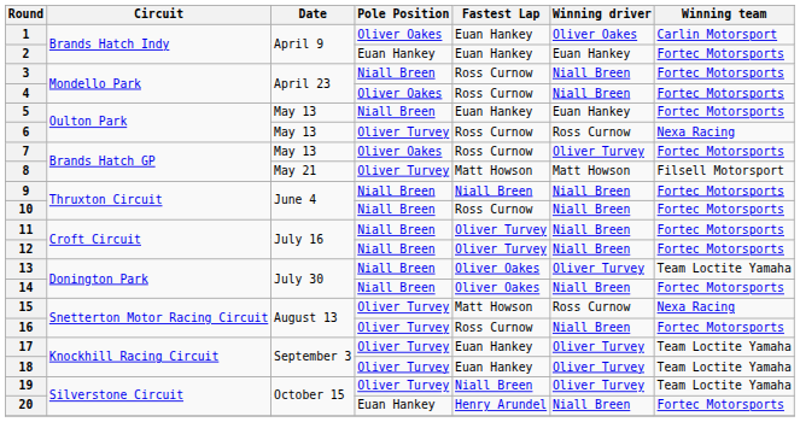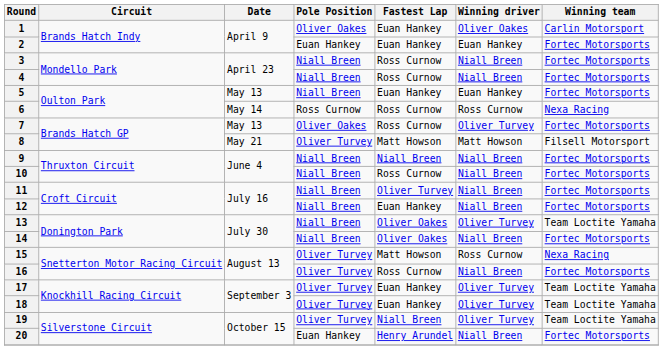 <table class="wikitable" style="font-size: 85%;">
 <tr>
 <th>Round</th>
 <th>Circuit</th>
 <th>Date</th>
 <th>Pole Position</th>
 <th>Fastest Lap</th>
 <th>Winning driver</th>
 <th>Winning team</th>
 </tr>
 <tr>
 <th>1</th>
 <td rowspan=2><a href='#'>Brands Hatch Indy</a></td>
 <td rowspan=2>April 9</td>
 <td> <a href='#'>Oliver Oakes</a></td>
 <td> Euan Hankey</td>
 <td> <a href='#'>Oliver Oakes</a></td>
 <td> <a href='#'>Carlin Motorsport</a></td>
 </tr>
 <tr>
 <th>2</th>
 <td> Euan Hankey</td>
 <td> Euan Hankey</td>
 <td nowrap> Euan Hankey</td>
 <td> <a href='#'>Fortec Motorsports</a></td>
 </tr>
 <tr>
 <th>3</th>
 <td rowspan=2><a href='#'>Mondello Park</a></td>
 <td rowspan=2>April 23</td>
 <td> <a href='#'>Niall Breen</a></td>
 <td> Ross Curnow</td>
 <td> <a href='#'>Niall Breen</a></td>
 <td> <a href='#'>Fortec Motorsports</a></td>
 </tr>
 <tr>
 <th>4</th>
-<td> <a href='#'>Oliver Oakes</a></td>
+<td> <a href='#'>Niall Breen</a></td>
 <td> Ross Curnow</td>
 <td> <a href='#'>Niall Breen</a></td>
 <td> <a href='#'>Fortec Motorsports</a></td>
 </tr>
 <tr>
 <th>5</th>
 <td rowspan=2><a href='#'>Oulton Park</a></td>
 <td>May 13</td>
 <td> <a href='#'>Niall Breen</a></td>
 <td> Euan Hankey</td>
 <td> Euan Hankey</td>
 <td> <a href='#'>Fortec Motorsports</a></td>
 </tr>
 <tr>
 <th>6</th>
-<td>May 13</td>
-<td> <a href='#'>Oliver Turvey</a></td>
+<td>May 14</td>
+<td> Ross Curnow</td>
 <td> Ross Curnow</td>
 <td> Ross Curnow</td>
 <td> <a href='#'>Nexa Racing</a></td>
 </tr>
 <tr>
 <th>7</th>
 <td rowspan=2><a href='#'>Brands Hatch GP</a></td>
 <td>May 13</td>
 <td> <a href='#'>Oliver Oakes</a></td>
 <td> Ross Curnow</td>
 <td> <a href='#'>Oliver Turvey</a></td>
 <td> <a href='#'>Fortec Motorsports</a></td>
 </tr>
 <tr>
 <th>8</th>
 <td>May 21</td>
 <td> <a href='#'>Oliver Turvey</a></td>
 <td> Matt Howson</td>
 <td> Matt Howson</td>
 <td> Filsell Motorsport</td>
 </tr>
 <tr>
 <th>9</th>
 <td rowspan=2><a href='#'>Thruxton Circuit</a></td>
 <td rowspan=2>June 4</td>
 <td> <a href='#'>Niall Breen</a></td>
 <td> <a href='#'>Niall Breen</a></td>
 <td> <a href='#'>Niall Breen</a></td>
 <td> <a href='#'>Fortec Motorsports</a></td>
 </tr>
 <tr>
 <th>10</th>
 <td> <a href='#'>Niall Breen</a></td>
 <td> Ross Curnow</td>
 <td> <a href='#'>Niall Breen</a></td>
 <td> <a href='#'>Fortec Motorsports</a></td>
 </tr>
 <tr>
 <th>11</th>
 <td rowspan=2><a href='#'>Croft Circuit</a></td>
 <td rowspan=2>July 16</td>
 <td> <a href='#'>Niall Breen</a></td>
 <td> <a href='#'>Oliver Turvey</a></td>
 <td> <a href='#'>Niall Breen</a></td>
 <td> <a href='#'>Fortec Motorsports</a></td>
 </tr>
 <tr>
 <th>12</th>
 <td> <a href='#'>Niall Breen</a></td>
-<td> <a href='#'>Oliver Turvey</a></td>
+<td> Euan Hankey</td>
 <td> <a href='#'>Niall Breen</a></td>
 <td> <a href='#'>Fortec Motorsports</a></td>
 </tr>
 <tr>
 <th>13</th>
 <td rowspan=2><a href='#'>Donington Park</a></td>
 <td rowspan=2>July 30</td>
 <td> <a href='#'>Niall Breen</a></td>
 <td> <a href='#'>Oliver Oakes</a></td>
 <td> <a href='#'>Oliver Turvey</a></td>
 <td> Team Loctite Yamaha</td>
 </tr>
 <tr>
 <th>14</th>
 <td> <a href='#'>Niall Breen</a></td>
 <td> <a href='#'>Oliver Oakes</a></td>
 <td> <a href='#'>Niall Breen</a></td>
 <td> <a href='#'>Fortec Motorsports</a></td>
 </tr>
 <tr>
 <th>15</th>
 <td rowspan=2 nowrap><a href='#'>Snetterton Motor Racing Circuit</a></td>
 <td rowspan=2>August 13</td>
 <td> <a href='#'>Oliver Turvey</a></td>
 <td> Matt Howson</td>
 <td> Ross Curnow</td>
 <td> <a href='#'>Nexa Racing</a></td>
 </tr>
 <tr>
 <th>16</th>
 <td> <a href='#'>Oliver Turvey</a></td>
 <td> Ross Curnow</td>
 <td> <a href='#'>Niall Breen</a></td>
 <td> <a href='#'>Fortec Motorsports</a></td>
 </tr>
 <tr>
 <th>17</th>
 <td rowspan=2><a href='#'>Knockhill Racing Circuit</a></td>
 <td rowspan=2 nowrap>September 3</td>
 <td> <a href='#'>Oliver Turvey</a></td>
 <td> Euan Hankey</td>
 <td> <a href='#'>Oliver Turvey</a></td>
 <td> Team Loctite Yamaha</td>
 </tr>
 <tr>
 <th>18</th>
 <td> <a href='#'>Oliver Turvey</a></td>
 <td> Euan Hankey</td>
 <td> <a href='#'>Oliver Turvey</a></td>
 <td nowrap> Team Loctite Yamaha</td>
 </tr>
 <tr>
 <th>19</th>
 <td rowspan=2><a href='#'>Silverstone Circuit</a></td>
 <td rowspan=2>October 15</td>
 <td> <a href='#'>Oliver Turvey</a></td>
 <td> <a href='#'>Niall Breen</a></td>
 <td> <a href='#'>Oliver Turvey</a></td>
 <td> Team Loctite Yamaha</td>
 </tr>
 <tr>
 <th>20</th>
 <td> Euan Hankey</td>
 <td> <a href='#'>Henry Arundel</a></td>
 <td> <a href='#'>Niall Breen</a></td>
 <td> <a href='#'>Fortec Motorsports</a></td>
 </tr>
 <tr>
 </tr>
 </table>
